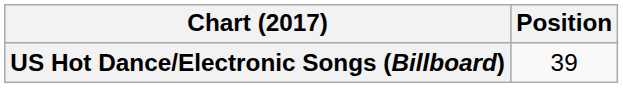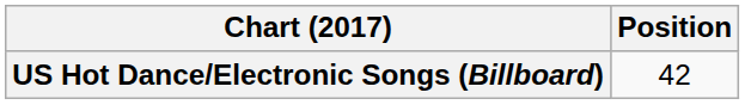 <table class="wikitable plainrowheaders" style="text-align:center">
 <tr>
 <th scope="col">Chart (2017)</th>
 <th scope="col">Position</th>
 </tr>
 <tr>
 <th scope="row">US Hot Dance/Electronic Songs (<em>Billboard</em>)</th>
-<td>39</td>
+<td>42</td>
 </tr>
 </table>
